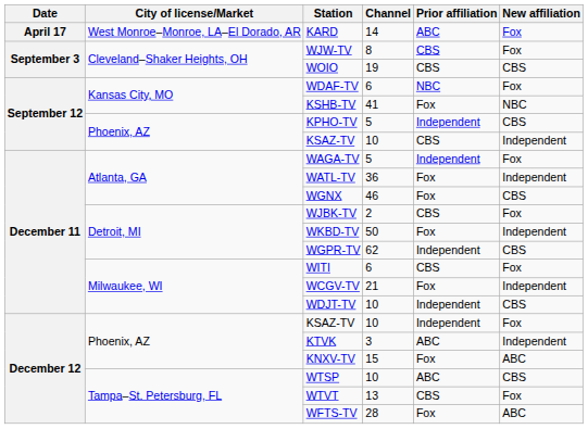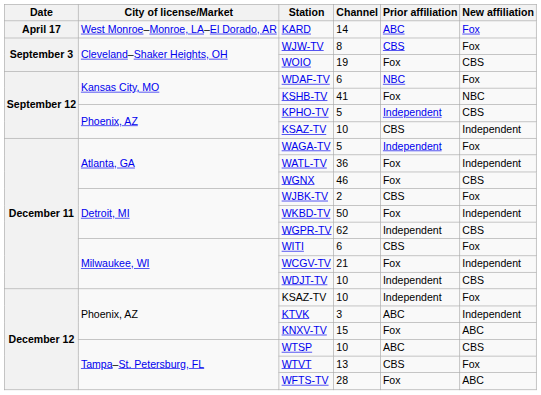 <table class="wikitable">
 <tr>
 <th>Date</th>
 <th>City of license/Market</th>
 <th>Station</th>
 <th>Channel</th>
 <th>Prior affiliation</th>
 <th>New affiliation</th>
 </tr>
 <tr>
 <th>April 17</th>
 <td><a href='#'>West Monroe</a>–<a href='#'>Monroe, LA</a>–<a href='#'>El Dorado, AR</a></td>
 <td><a href='#'>KARD</a></td>
 <td>14</td>
 <td><a href='#'>ABC</a></td>
 <td><a href='#'>Fox</a></td>
 </tr>
 <tr>
 <th rowspan="2">September 3</th>
 <td rowspan="2"><a href='#'>Cleveland</a>–<a href='#'>Shaker Heights, OH</a></td>
 <td><a href='#'>WJW-TV</a></td>
 <td>8</td>
 <td><a href='#'>CBS</a></td>
 <td>Fox</td>
 </tr>
 <tr>
 <td><a href='#'>WOIO</a></td>
 <td>19</td>
-<td>CBS</td>
+<td>Fox</td>
 <td>CBS</td>
 </tr>
 <tr>
 <th rowspan="4">September 12</th>
 <td rowspan="2"><a href='#'>Kansas City, MO</a></td>
 <td><a href='#'>WDAF-TV</a></td>
 <td>6</td>
 <td><a href='#'>NBC</a></td>
 <td>Fox</td>
 </tr>
 <tr>
 <td><a href='#'>KSHB-TV</a></td>
 <td>41</td>
 <td>Fox</td>
 <td>NBC</td>
 </tr>
 <tr>
 <td rowspan="2"><a href='#'>Phoenix, AZ</a></td>
 <td><a href='#'>KPHO-TV</a></td>
 <td>5</td>
 <td><a href='#'>Independent</a></td>
 <td>CBS</td>
 </tr>
 <tr>
 <td><a href='#'>KSAZ-TV</a></td>
 <td>10</td>
 <td>CBS</td>
 <td>Independent</td>
 </tr>
 <tr>
 <th rowspan="9">December 11</th>
 <td rowspan="3"><a href='#'>Atlanta, GA</a></td>
 <td><a href='#'>WAGA-TV</a></td>
 <td>5</td>
 <td><a href='#'>Independent</a></td>
 <td>Fox</td>
 </tr>
 <tr>
 <td><a href='#'>WATL-TV</a></td>
 <td>36</td>
 <td>Fox</td>
 <td>Independent</td>
 </tr>
 <tr>
 <td><a href='#'>WGNX</a></td>
 <td>46</td>
 <td>Fox</td>
 <td>CBS</td>
 </tr>
 <tr>
 <td rowspan="3"><a href='#'>Detroit, MI</a></td>
 <td><a href='#'>WJBK-TV</a></td>
 <td>2</td>
 <td>CBS</td>
 <td>Fox</td>
 </tr>
 <tr>
 <td><a href='#'>WKBD-TV</a></td>
 <td>50</td>
 <td>Fox</td>
 <td>Independent</td>
 </tr>
 <tr>
 <td><a href='#'>WGPR-TV</a></td>
 <td>62</td>
 <td>Independent</td>
 <td>CBS</td>
 </tr>
 <tr>
 <td rowspan="3"><a href='#'>Milwaukee, WI</a></td>
 <td><a href='#'>WITI</a></td>
 <td>6</td>
 <td>CBS</td>
 <td>Fox</td>
 </tr>
 <tr>
 <td><a href='#'>WCGV-TV</a></td>
 <td>21</td>
 <td>Fox</td>
 <td>Independent</td>
 </tr>
 <tr>
 <td><a href='#'>WDJT-TV</a></td>
 <td>10</td>
 <td>Independent</td>
 <td>CBS</td>
 </tr>
 <tr>
 <th rowspan="6">December 12</th>
 <td rowspan="3">Phoenix, AZ</td>
 <td>KSAZ-TV</td>
 <td>10</td>
 <td>Independent</td>
 <td>Fox</td>
 </tr>
 <tr>
 <td><a href='#'>KTVK</a></td>
 <td>3</td>
 <td>ABC</td>
 <td>Independent</td>
 </tr>
 <tr>
 <td><a href='#'>KNXV-TV</a></td>
 <td>15</td>
 <td>Fox</td>
 <td>ABC</td>
 </tr>
 <tr>
 <td rowspan="3"><a href='#'>Tampa</a>–<a href='#'>St. Petersburg, FL</a></td>
 <td><a href='#'>WTSP</a></td>
 <td>10</td>
 <td>ABC</td>
 <td>CBS</td>
 </tr>
 <tr>
 <td><a href='#'>WTVT</a></td>
 <td>13</td>
 <td>CBS</td>
 <td>Fox</td>
 </tr>
 <tr>
 <td><a href='#'>WFTS-TV</a></td>
 <td>28</td>
 <td>Fox</td>
 <td>ABC</td>
 </tr>
 </table>
